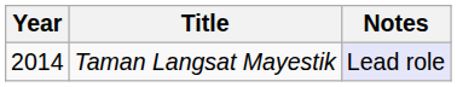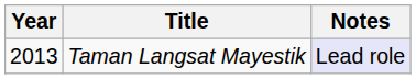 <table class="wikitable">
 <tr>
 <th>Year</th>
 <th>Title</th>
 <th>Notes</th>
 </tr>
 <tr>
-<td>2014</td>
+<td>2013</td>
 <td><em>Taman Langsat Mayestik</em></td>
 <td style="background: lavender;">Lead role</td>
 </tr>
 </table>
